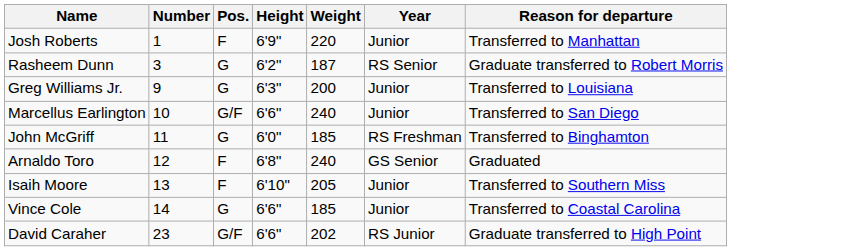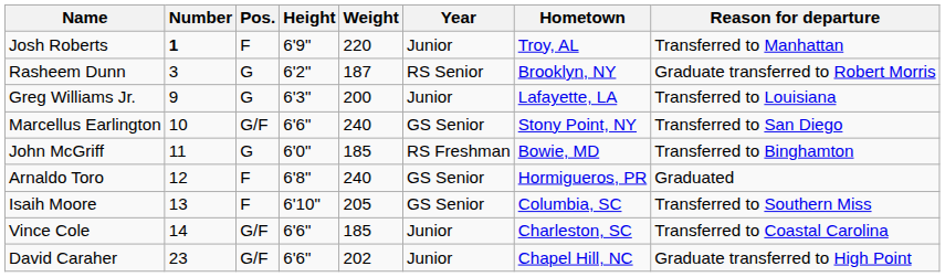 <table class="wikitable sortable" border="1">
 <tr>
 <th>Name</th>
 <th>Number</th>
 <th>Pos.</th>
 <th>Height</th>
 <th>Weight</th>
 <th>Year</th>
+<th>Hometown</th>
 <th class="unsortable">Reason for departure</th>
 </tr>
 <tr>
 <td>Josh Roberts</td>
-<td>1</td>
+<td><strong>1</strong></td>
 <td>F</td>
 <td>6'9"</td>
 <td>220</td>
 <td>Junior</td>
+<td><a href='#'>Troy, AL</a></td>
 <td>Transferred to <a href='#'>Manhattan</a></td>
 </tr>
 <tr>
 <td>Rasheem Dunn</td>
 <td>3</td>
 <td>G</td>
 <td>6'2"</td>
 <td>187</td>
 <td>RS Senior</td>
+<td><a href='#'>Brooklyn, NY</a></td>
 <td>Graduate transferred to <a href='#'>Robert Morris</a></td>
 </tr>
 <tr>
 <td>Greg Williams Jr.</td>
 <td>9</td>
 <td>G</td>
 <td>6'3"</td>
 <td>200</td>
 <td>Junior</td>
+<td><a href='#'>Lafayette, LA</a></td>
 <td>Transferred to <a href='#'>Louisiana</a></td>
 </tr>
 <tr>
 <td>Marcellus Earlington</td>
 <td>10</td>
 <td>G/F</td>
 <td>6'6"</td>
 <td>240</td>
-<td>Junior</td>
+<td>GS Senior</td>
+<td><a href='#'>Stony Point, NY</a></td>
 <td>Transferred to <a href='#'>San Diego</a></td>
 </tr>
 <tr>
 <td>John McGriff</td>
 <td>11</td>
 <td>G</td>
 <td>6'0"</td>
 <td>185</td>
 <td>RS Freshman</td>
+<td><a href='#'>Bowie, MD</a></td>
 <td>Transferred to <a href='#'>Binghamton</a></td>
 </tr>
 <tr>
 <td>Arnaldo Toro</td>
 <td>12</td>
 <td>F</td>
 <td>6'8"</td>
 <td>240</td>
 <td>GS Senior</td>
+<td><a href='#'>Hormigueros, PR</a></td>
 <td>Graduated</td>
 </tr>
 <tr>
 <td>Isaih Moore</td>
 <td>13</td>
 <td>F</td>
 <td>6'10"</td>
 <td>205</td>
-<td>Junior</td>
+<td>GS Senior</td>
+<td><a href='#'>Columbia, SC</a></td>
 <td>Transferred to <a href='#'>Southern Miss</a></td>
 </tr>
 <tr>
 <td>Vince Cole</td>
 <td>14</td>
-<td>G</td>
+<td>G/F</td>
 <td>6'6"</td>
 <td>185</td>
 <td>Junior</td>
+<td><a href='#'>Charleston, SC</a></td>
 <td>Transferred to <a href='#'>Coastal Carolina</a></td>
 </tr>
 <tr>
 <td>David Caraher</td>
 <td>23</td>
 <td>G/F</td>
 <td>6'6"</td>
 <td>202</td>
-<td>RS Junior</td>
+<td>Junior</td>
+<td><a href='#'>Chapel Hill, NC</a></td>
 <td>Graduate transferred to <a href='#'>High Point</a></td>
 </tr>
 </table>
